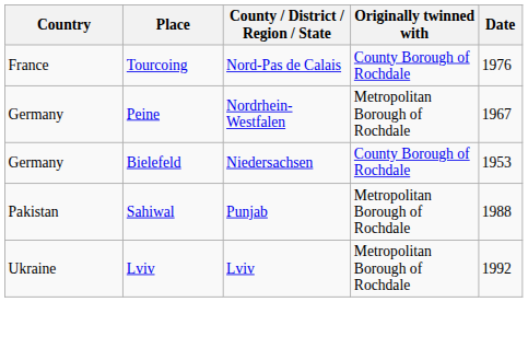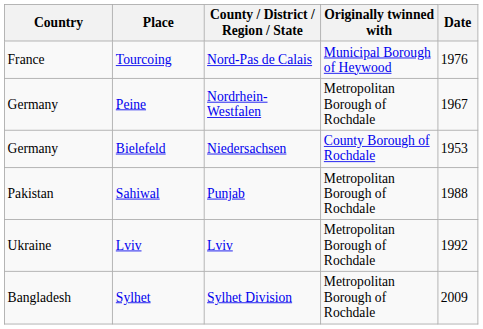 <table class="wikitable sortable" "text-align:left"|>
 <tr>
 <th height="17" width="120">Country</th>
 <th !  width="100">Place</th>
 <th !  width="130">County / District / Region / State</th>
 <th !  width="130">Originally twinned with</th>
 <th !  width="40">Date</th>
 </tr>
 <tr>
 <td !  !>France</td>
 <td ! !><a href='#'>Tourcoing</a></td>
 <td !  !><a href='#'>Nord-Pas de Calais</a></td>
-<td !  !><a href='#'>County Borough of Rochdale</a></td>
+<td !  !><a href='#'>Municipal Borough of Heywood</a></td>
 <td !  !>1976</td>
 </tr>
 <tr>
 <td !  !>Germany</td>
 <td ! !><a href='#'>Peine</a></td>
 <td !  !><a href='#'>Nordrhein-Westfalen</a></td>
 <td !  !>Metropolitan Borough of Rochdale</td>
 <td !  !>1967</td>
 </tr>
 <tr>
 <td !  !>Germany</td>
 <td ! !><a href='#'>Bielefeld</a></td>
 <td !  !><a href='#'>Niedersachsen</a><em></td>
 <td !  !><a href='#'>County Borough of Rochdale</a></td>
 <td !  !>1953</td>
 </tr>
 <tr>
 <td !  !>Pakistan</td>
 <td ! !><a href='#'>Sahiwal</a></td>
 <td !  !><a href='#'>Punjab</a></td>
 <td !  !>Metropolitan Borough of Rochdale</td>
 <td !  !>1988</td>
 </tr>
 <tr>
 <td !  !>Ukraine</td>
 <td ! !><a href='#'>Lviv</a></td>
 <td !  !><a href='#'>Lviv</a></td>
 <td !  !>Metropolitan Borough of Rochdale</td>
 <td !  !>1992</td>
 </tr>
+<tr>
+<td !  !>Bangladesh</td>
+<td ! !><a href='#'>Sylhet</a></td>
+<td !  !><a href='#'>Sylhet Division</a></td>
+<td !  !>Metropolitan Borough of Rochdale</td>
+<td !  !>2009</td>
+</tr>
 </table>
